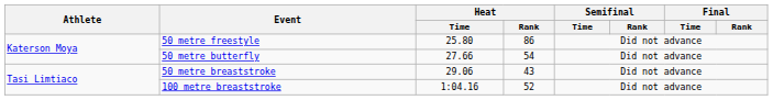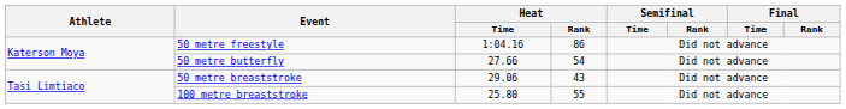 <table class="wikitable" style="text-align:center; font-size:90%; width:50%;">
 <tr>
 <th rowspan="2">Athlete</th>
 <th rowspan="2">Event</th>
 <th colspan="2">Heat</th>
 <th colspan="2">Semifinal</th>
 <th colspan="2">Final</th>
 </tr>
 <tr style="font-size:95%">
 <th>Time</th>
 <th>Rank</th>
 <th>Time</th>
 <th>Rank</th>
 <th>Time</th>
 <th>Rank</th>
 </tr>
 <tr>
 <td align=left rowspan=2><a href='#'>Katerson Moya</a></td>
 <td align=left><a href='#'>50 metre freestyle</a></td>
-<td>25.80</td>
+<td>1:04.16</td>
 <td>86</td>
 <td colspan="4">Did not advance</td>
 </tr>
 <tr>
 <td align=left><a href='#'>50 metre butterfly</a></td>
 <td>27.66</td>
 <td>54</td>
 <td colspan=4>Did not advance</td>
 </tr>
 <tr>
 <td align=left rowspan=2><a href='#'>Tasi Limtiaco</a></td>
 <td align=left><a href='#'>50 metre breaststroke</a></td>
 <td>29.06</td>
 <td>43</td>
 <td colspan=4>Did not advance</td>
 </tr>
 <tr>
 <td align=left><a href='#'>100 metre breaststroke</a></td>
-<td>1:04.16</td>
-<td>52</td>
+<td>25.80</td>
+<td>55</td>
 <td colspan=4>Did not advance</td>
 </tr>
 </table>
